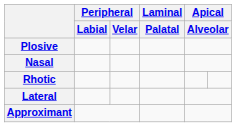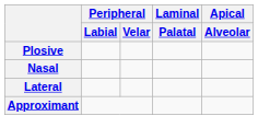 <table class="wikitable" style=text-align:center>
 <tr>
 <th rowspan="2"></th>
 <th colspan="2"><a href='#'>Peripheral</a></th>
 <th><a href='#'>Laminal</a></th>
 <th colspan="2"><a href='#'>Apical</a></th>
 </tr>
 <tr>
 <th><a href='#'>Labial</a></th>
 <th><a href='#'>Velar</a></th>
 <th><a href='#'>Palatal</a></th>
 <th colspan="2"><a href='#'>Alveolar</a></th>
 </tr>
 <tr>
 <th><a href='#'>Plosive</a></th>
 <td></td>
 <td></td>
 <td></td>
 <td colspan="2"></td>
 </tr>
 <tr>
 <th><a href='#'>Nasal</a></th>
 <td></td>
 <td></td>
 <td></td>
 <td colspan="2"></td>
 </tr>
 <tr>
-<th><a href='#'>Rhotic</a></th>
-<td></td>
-<td></td>
-<td></td>
-<td></td>
-<td></td>
-</tr>
-<tr>
 <th><a href='#'>Lateral</a></th>
 <td></td>
 <td></td>
 <td></td>
 <td colspan="2"></td>
 </tr>
 <tr>
 <th><a href='#'>Approximant</a></th>
 <td colspan="2"></td>
 <td></td>
 <td colspan="2"></td>
 </tr>
 </table>
